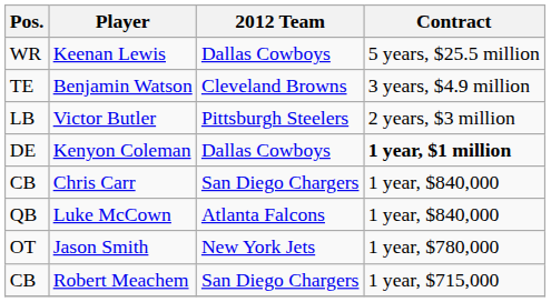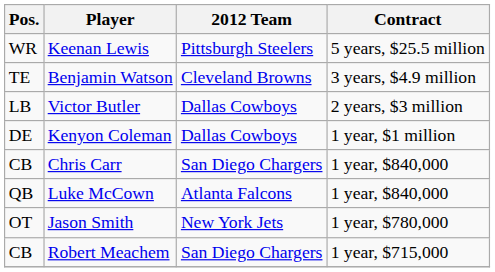 <table class="wikitable" style="font-size: 95%; text-align: left;">
 <tr>
 <th>Pos.</th>
 <th>Player</th>
 <th>2012 Team</th>
 <th>Contract</th>
 </tr>
 <tr>
 <td>WR</td>
 <td><a href='#'>Keenan Lewis</a></td>
-<td><a href='#'>Dallas Cowboys</a></td>
+<td><a href='#'>Pittsburgh Steelers</a></td>
 <td>5 years, $25.5 million</td>
 </tr>
 <tr>
 <td>TE</td>
 <td><a href='#'>Benjamin Watson</a></td>
 <td><a href='#'>Cleveland Browns</a></td>
 <td>3 years, $4.9 million</td>
 </tr>
 <tr>
 <td>LB</td>
 <td><a href='#'>Victor Butler</a></td>
-<td><a href='#'>Pittsburgh Steelers</a></td>
+<td><a href='#'>Dallas Cowboys</a></td>
 <td>2 years, $3 million</td>
 </tr>
 <tr>
 <td>DE</td>
 <td><a href='#'>Kenyon Coleman</a></td>
 <td><a href='#'>Dallas Cowboys</a></td>
-<td><strong>1 year, $1 million</strong></td>
+<td>1 year, $1 million</td>
 </tr>
 <tr>
 <td>CB</td>
 <td><a href='#'>Chris Carr</a></td>
 <td><a href='#'>San Diego Chargers</a></td>
 <td>1 year, $840,000</td>
 </tr>
 <tr>
 <td>QB</td>
 <td><a href='#'>Luke McCown</a></td>
 <td><a href='#'>Atlanta Falcons</a></td>
 <td>1 year, $840,000</td>
 </tr>
 <tr>
 <td>OT</td>
 <td><a href='#'>Jason Smith</a></td>
 <td><a href='#'>New York Jets</a></td>
 <td>1 year, $780,000</td>
 </tr>
 <tr>
 <td>CB</td>
 <td><a href='#'>Robert Meachem</a></td>
 <td><a href='#'>San Diego Chargers</a></td>
 <td>1 year, $715,000</td>
 </tr>
 <tr>
 </tr>
 </table>
